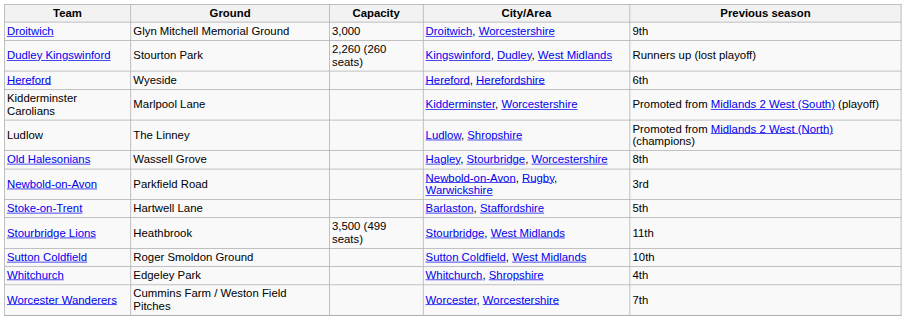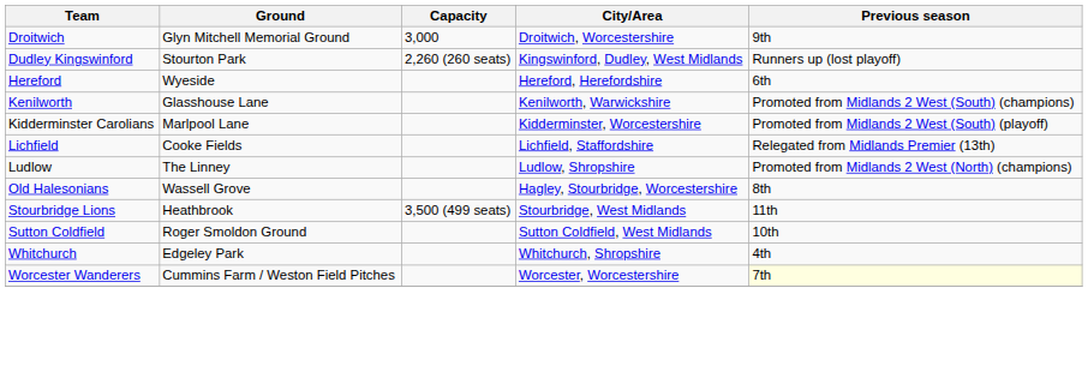 <table class="wikitable sortable" width=100%>
 <tr>
 <th>Team</th>
 <th>Ground</th>
 <th>Capacity</th>
 <th>City/Area</th>
 <th>Previous season</th>
 </tr>
 <tr>
 <td><a href='#'>Droitwich</a></td>
 <td>Glyn Mitchell Memorial Ground</td>
 <td>3,000</td>
 <td><a href='#'>Droitwich</a>, <a href='#'>Worcestershire</a></td>
 <td>9th</td>
 </tr>
 <tr>
 <td><a href='#'>Dudley Kingswinford</a></td>
 <td>Stourton Park</td>
 <td>2,260 (260 seats)</td>
 <td><a href='#'>Kingswinford</a>, <a href='#'>Dudley</a>, <a href='#'>West Midlands</a></td>
 <td>Runners up (lost playoff)</td>
 </tr>
 <tr>
 <td><a href='#'>Hereford</a></td>
 <td>Wyeside</td>
 <td></td>
 <td><a href='#'>Hereford</a>, <a href='#'>Herefordshire</a></td>
 <td>6th</td>
 </tr>
 <tr>
+<td><a href='#'>Kenilworth</a></td>
+<td>Glasshouse Lane</td>
+<td></td>
+<td><a href='#'>Kenilworth</a>, <a href='#'>Warwickshire</a></td>
+<td>Promoted from <a href='#'>Midlands 2 West (South)</a> (champions)</td>
+</tr>
+<tr>
 <td>Kidderminster Carolians</td>
 <td>Marlpool Lane</td>
 <td></td>
 <td><a href='#'>Kidderminster</a>, <a href='#'>Worcestershire</a></td>
 <td>Promoted from <a href='#'>Midlands 2 West (South)</a> (playoff)</td>
+</tr>
+<tr>
+<td><a href='#'>Lichfield</a></td>
+<td>Cooke Fields</td>
+<td></td>
+<td><a href='#'>Lichfield</a>, <a href='#'>Staffordshire</a></td>
+<td>Relegated from <a href='#'>Midlands Premier</a> (13th)</td>
 </tr>
 <tr>
 <td>Ludlow</td>
 <td>The Linney</td>
 <td></td>
 <td><a href='#'>Ludlow</a>, <a href='#'>Shropshire</a></td>
 <td>Promoted from <a href='#'>Midlands 2 West (North)</a> (champions)</td>
 </tr>
 <tr>
 <td><a href='#'>Old Halesonians</a></td>
 <td>Wassell Grove</td>
 <td></td>
 <td><a href='#'>Hagley</a>, <a href='#'>Stourbridge</a>, <a href='#'>Worcestershire</a></td>
 <td>8th</td>
-</tr>
-<tr>
-<td><a href='#'>Newbold-on-Avon</a></td>
-<td>Parkfield Road</td>
-<td></td>
-<td><a href='#'>Newbold-on-Avon</a>, <a href='#'>Rugby</a>, <a href='#'>Warwickshire</a></td>
-<td>3rd</td>
-</tr>
-<tr>
-<td><a href='#'>Stoke-on-Trent</a></td>
-<td>Hartwell Lane</td>
-<td></td>
-<td><a href='#'>Barlaston</a>, <a href='#'>Staffordshire</a></td>
-<td>5th</td>
 </tr>
 <tr>
 <td><a href='#'>Stourbridge Lions</a></td>
 <td>Heathbrook</td>
 <td>3,500 (499 seats)</td>
 <td><a href='#'>Stourbridge</a>, <a href='#'>West Midlands</a></td>
 <td>11th</td>
 </tr>
 <tr>
 <td><a href='#'>Sutton Coldfield</a></td>
 <td>Roger Smoldon Ground</td>
 <td></td>
 <td><a href='#'>Sutton Coldfield</a>, <a href='#'>West Midlands</a></td>
 <td>10th</td>
 </tr>
 <tr>
 <td><a href='#'>Whitchurch</a></td>
 <td>Edgeley Park</td>
 <td></td>
 <td><a href='#'>Whitchurch</a>, <a href='#'>Shropshire</a></td>
 <td>4th</td>
 </tr>
 <tr>
 <td><a href='#'>Worcester Wanderers</a></td>
 <td>Cummins Farm / Weston Field Pitches</td>
 <td></td>
 <td><a href='#'>Worcester</a>, <a href='#'>Worcestershire</a></td>
-<td>7th</td>
+<td style="background: lightyellow;">7th</td>
 </tr>
 <tr>
 </tr>
 </table>
